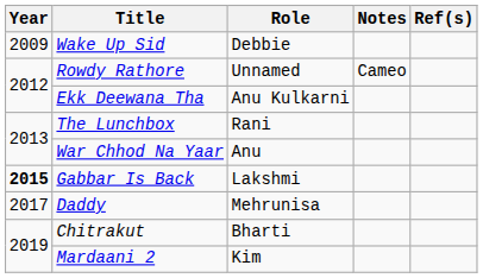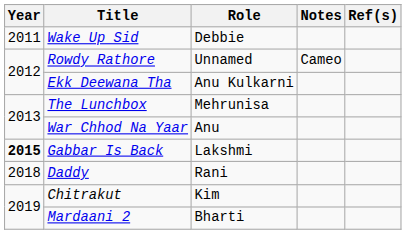 <table class="wikitable sortable">
 <tr>
 <th>Year</th>
 <th>Title</th>
 <th>Role</th>
 <th>Notes</th>
 <th>Ref(s)</th>
 </tr>
 <tr>
-<td>2009</td>
+<td>2011</td>
 <td><em><a href='#'>Wake Up Sid</a></em></td>
 <td>Debbie</td>
 <td></td>
 <td></td>
 </tr>
 <tr>
 <td rowspan="2">2012</td>
 <td><em><a href='#'>Rowdy Rathore</a></em></td>
 <td>Unnamed</td>
 <td>Cameo</td>
 <td></td>
 </tr>
 <tr>
 <td><em><a href='#'>Ekk Deewana Tha</a></em></td>
 <td>Anu Kulkarni</td>
 <td></td>
 <td></td>
 </tr>
 <tr>
 <td rowspan="2">2013</td>
 <td><em><a href='#'>The Lunchbox</a></em></td>
-<td>Rani</td>
+<td>Mehrunisa</td>
 <td></td>
 <td></td>
 </tr>
 <tr>
 <td><em><a href='#'>War Chhod Na Yaar</a></em></td>
 <td>Anu</td>
 <td></td>
 <td></td>
 </tr>
 <tr>
 <td><strong>2015</strong></td>
 <td><em><a href='#'>Gabbar Is Back</a></em></td>
 <td>Lakshmi</td>
 <td></td>
 <td></td>
 </tr>
 <tr>
-<td>2017</td>
+<td>2018</td>
 <td><em><a href='#'>Daddy</a></em></td>
-<td>Mehrunisa</td>
+<td>Rani</td>
 <td></td>
 <td></td>
 </tr>
 <tr>
 <td rowspan="2">2019</td>
 <td><em>Chitrakut</em></td>
-<td>Bharti</td>
+<td>Kim</td>
 <td></td>
 <td></td>
 </tr>
 <tr>
 <td><em><a href='#'>Mardaani 2</a></em></td>
-<td>Kim</td>
+<td>Bharti</td>
 <td></td>
 <td></td>
 </tr>
 </table>
